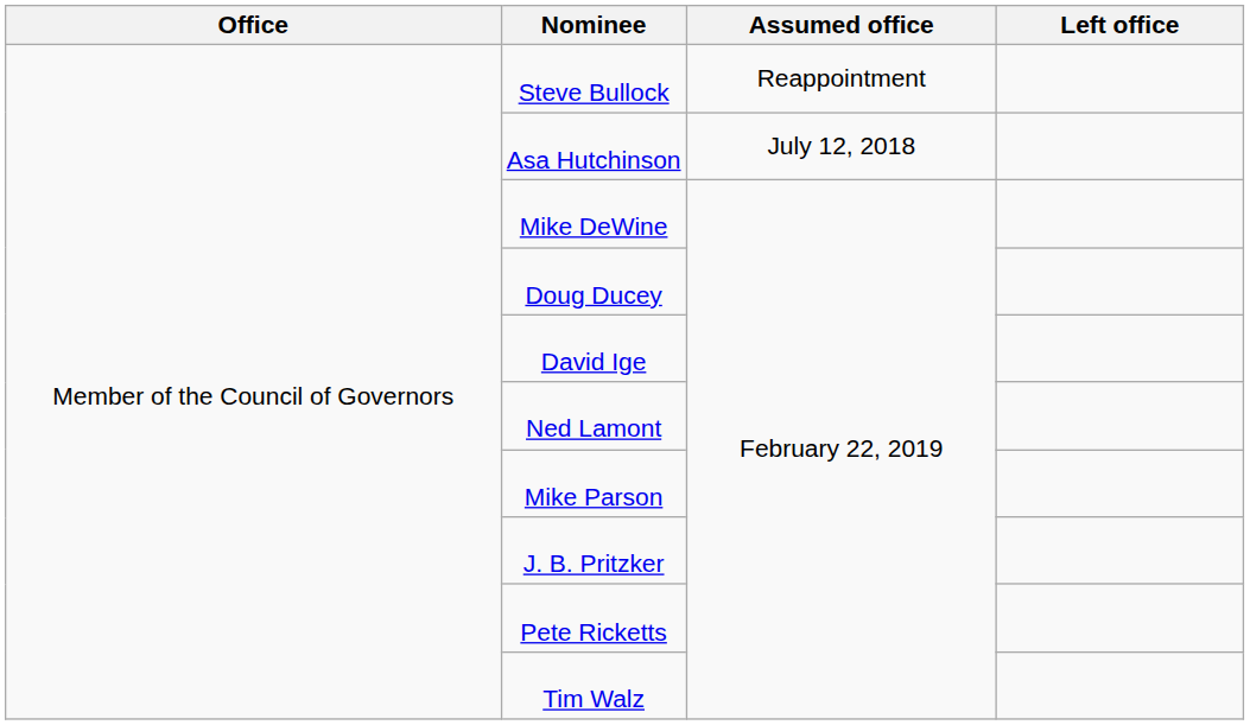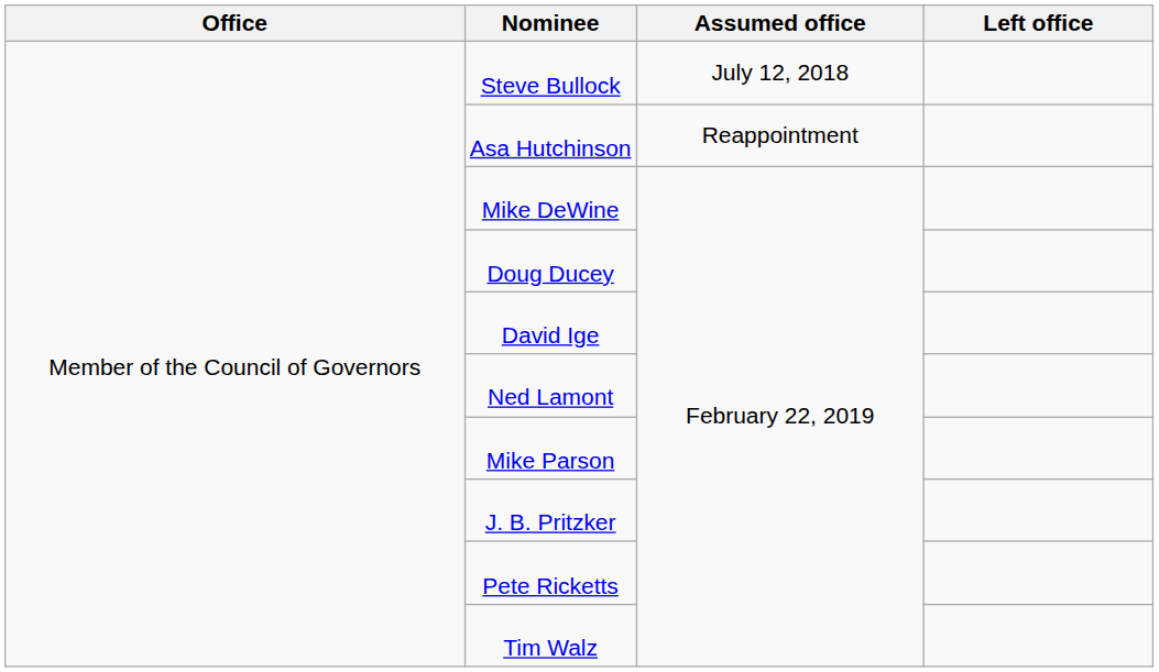 <table class="wikitable sortable" style="text-align:center">
 <tr>
 <th style="width:40%;">Office</th>
 <th style="width:15%;">Nominee</th>
 <th style="width:25%;" data-sort- type="date">Assumed office</th>
 <th style="width:20%;" data-sort- type="date">Left office</th>
 </tr>
 <tr>
 <td rowspan="10"><br>Member of the Council of Governors</td>
 <td><br><a href='#'>Steve Bullock</a></td>
-<td>Reappointment<br></td>
+<td>July 12, 2018</td>
 <td></td>
 </tr>
 <tr>
 <td><br><a href='#'>Asa Hutchinson</a></td>
-<td>July 12, 2018</td>
+<td>Reappointment<br></td>
 <td></td>
 </tr>
 <tr>
 <td><br><a href='#'>Mike DeWine</a></td>
 <td rowspan="8">February 22, 2019</td>
 <td></td>
 </tr>
 <tr>
 <td><br><a href='#'>Doug Ducey</a></td>
 <td></td>
 </tr>
 <tr>
 <td><br><a href='#'>David Ige</a></td>
 <td></td>
 </tr>
 <tr>
 <td><br><a href='#'>Ned Lamont</a></td>
 <td></td>
 </tr>
 <tr>
 <td><br><a href='#'>Mike Parson</a></td>
 <td></td>
 </tr>
 <tr>
 <td><br><a href='#'>J. B. Pritzker</a></td>
 <td></td>
 </tr>
 <tr>
 <td><br><a href='#'>Pete Ricketts</a></td>
 <td></td>
 </tr>
 <tr>
 <td><br><a href='#'>Tim Walz</a></td>
 <td></td>
 </tr>
 </table>
